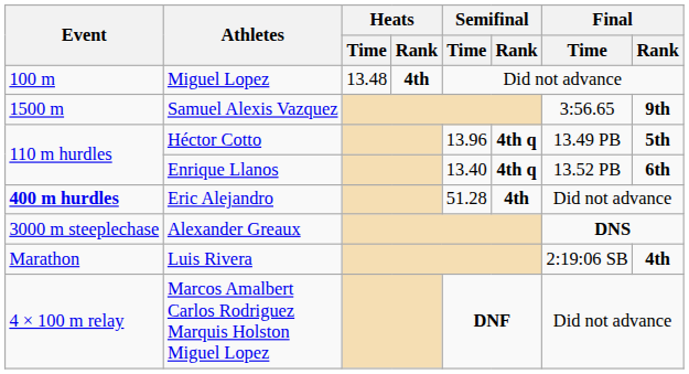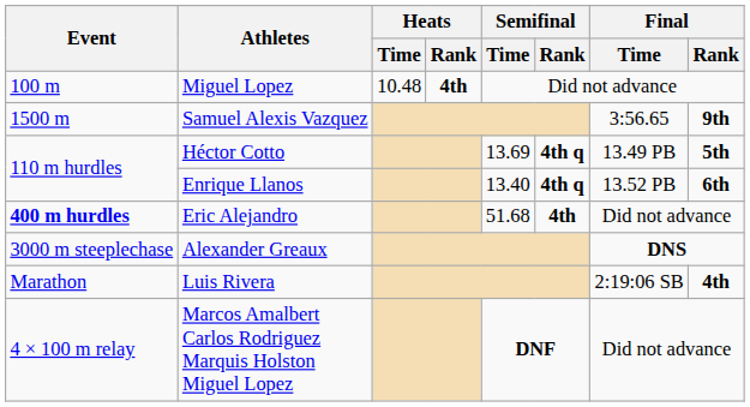 <table class="wikitable" border="1" style="font-size:90%">
 <tr>
 <th rowspan=2>Event</th>
 <th rowspan=2>Athletes</th>
 <th colspan=2>Heats</th>
 <th colspan=2>Semifinal</th>
 <th colspan=2>Final</th>
 </tr>
 <tr>
 <th>Time</th>
 <th>Rank</th>
 <th>Time</th>
 <th>Rank</th>
 <th>Time</th>
 <th>Rank</th>
 </tr>
 <tr>
 <td><a href='#'>100 m</a></td>
 <td><a href='#'>Miguel Lopez</a></td>
-<td align=center>13.48</td>
+<td align=center>10.48</td>
 <td align=center><strong>4th</strong></td>
 <td align=center colspan=4>Did not advance</td>
 </tr>
 <tr>
 <td><a href='#'>1500 m</a></td>
 <td><a href='#'>Samuel Alexis Vazquez</a></td>
 <td colspan=4 bgcolor=wheat></td>
 <td align=center>3:56.65</td>
 <td align=center><strong>9th</strong></td>
 </tr>
 <tr>
 <td rowspan=2><a href='#'>110 m hurdles</a></td>
 <td><a href='#'>Héctor Cotto</a></td>
 <td colspan=2 bgcolor=wheat></td>
-<td align=center>13.96</td>
+<td align=center>13.69</td>
 <td align=center><strong>4th q</strong></td>
 <td align=center>13.49 PB</td>
 <td align=center><strong>5th</strong></td>
 </tr>
 <tr>
 <td><a href='#'>Enrique Llanos</a></td>
 <td colspan=2 bgcolor=wheat></td>
 <td align=center>13.40</td>
 <td align=center><strong>4th q</strong></td>
 <td align=center>13.52 PB</td>
 <td align=center><strong>6th</strong></td>
 </tr>
 <tr>
 <td><strong><a href='#'>400 m hurdles</a></strong></td>
 <td><a href='#'>Eric Alejandro</a></td>
 <td colspan=2 bgcolor=wheat></td>
-<td align=center>51.28</td>
+<td align=center>51.68</td>
 <td align=center><strong>4th</strong></td>
 <td align=center colspan=2>Did not advance</td>
 </tr>
 <tr>
 <td><a href='#'>3000 m steeplechase</a></td>
 <td><a href='#'>Alexander Greaux</a></td>
 <td colspan=4 bgcolor=wheat></td>
 <td align=center colspan=2><strong>DNS</strong></td>
 </tr>
 <tr>
 <td><a href='#'>Marathon</a></td>
 <td><a href='#'>Luis Rivera</a></td>
 <td align=center colspan=4 bgcolor=wheat></td>
 <td align=center>2:19:06 SB</td>
 <td align=center><strong>4th</strong></td>
 </tr>
 <tr>
 <td><a href='#'>4 × 100 m relay</a></td>
 <td><a href='#'>Marcos Amalbert</a><br><a href='#'>Carlos Rodriguez</a><br><a href='#'>Marquis Holston</a><br><a href='#'>Miguel Lopez</a></td>
 <td align=center colspan=2 bgcolor=wheat></td>
 <td align=center colspan=2><strong>DNF</strong></td>
 <td align=center colspan=2>Did not advance</td>
 </tr>
 </table>
